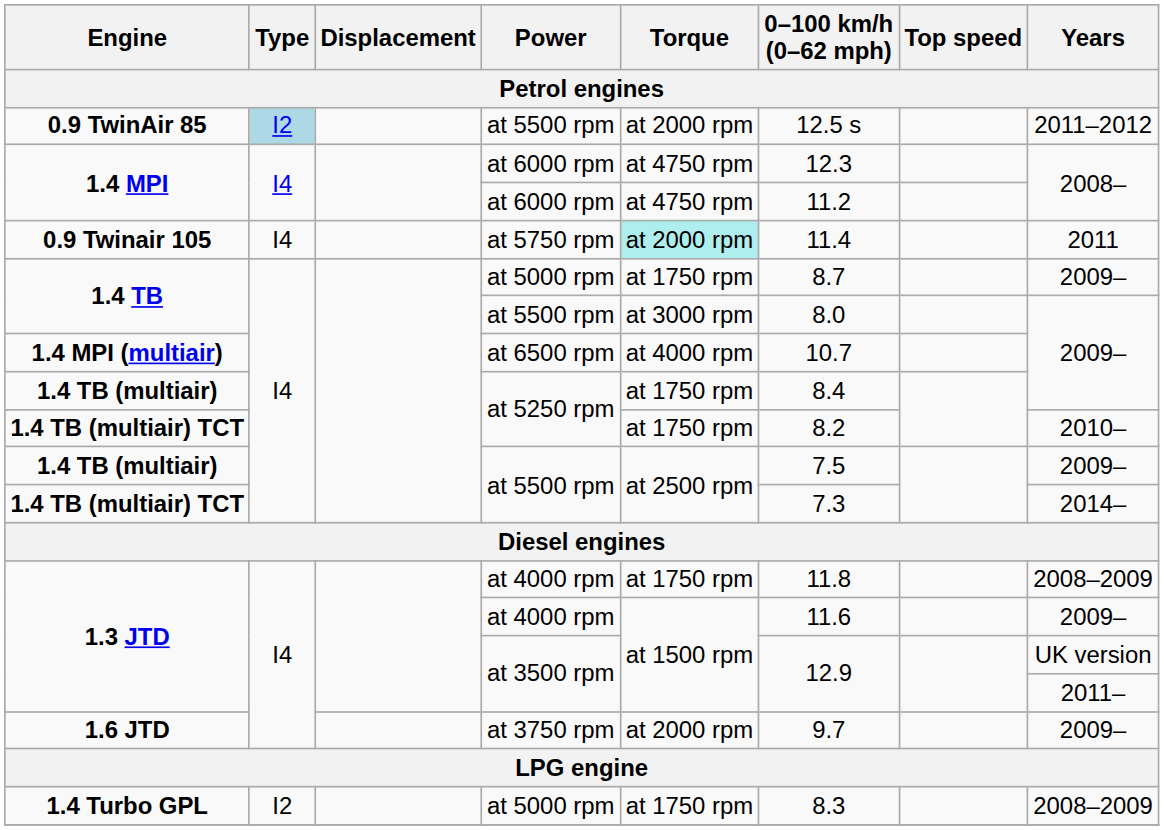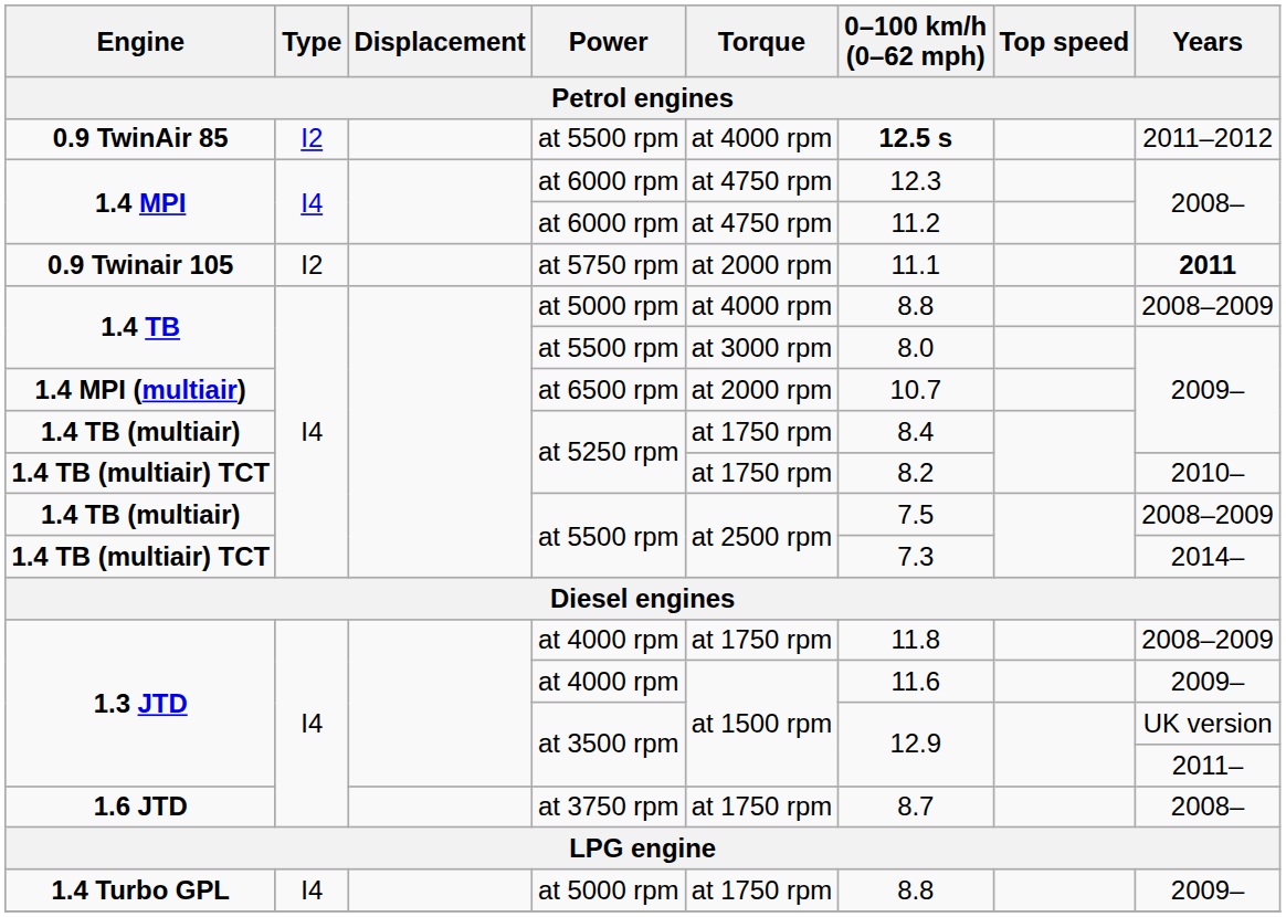 <table class="wikitable" style="text-align:center; font-size:90%;">
 <tr>
 <th>Engine</th>
 <th>Type</th>
 <th>Displacement</th>
 <th>Power</th>
 <th>Torque</th>
 <th>0–100 km/h<br>(0–62 mph)</th>
 <th>Top speed</th>
 <th>Years</th>
 </tr>
 <tr>
 <th colspan="8">Petrol engines</th>
 </tr>
 <tr>
 <td><strong>0.9 TwinAir 85</strong></td>
-<td style="background: lightblue;"><a href='#'>I2</a></td>
+<td><a href='#'>I2</a></td>
 <td></td>
 <td> at 5500 rpm</td>
-<td> at 2000 rpm</td>
-<td>12.5 s</td>
+<td> at 4000 rpm</td>
+<td><strong>12.5 s</strong></td>
 <td></td>
 <td>2011–2012</td>
 </tr>
 <tr>
 <td rowspan="2"><strong>1.4 <a href='#'>MPI</a></strong></td>
 <td rowspan="2"><a href='#'>I4</a></td>
 <td rowspan="2"></td>
 <td> at 6000 rpm</td>
 <td> at 4750 rpm</td>
 <td>12.3</td>
 <td></td>
 <td rowspan="2">2008–</td>
 </tr>
 <tr>
 <td> at 6000 rpm</td>
 <td> at 4750 rpm</td>
 <td>11.2</td>
 <td></td>
 </tr>
 <tr>
 <td><strong>0.9 Twinair 105</strong></td>
-<td>I4</td>
+<td>I2</td>
 <td></td>
 <td> at 5750 rpm</td>
-<td style="background: paleturquoise;"> at 2000 rpm</td>
-<td>11.4</td>
+<td> at 2000 rpm</td>
+<td>11.1</td>
 <td></td>
-<td>2011</td>
+<td><strong>2011</strong></td>
 </tr>
 <tr>
 <td rowspan="2"><strong>1.4 <a href='#'>TB</a></strong></td>
 <td rowspan="7">I4</td>
 <td rowspan="7"></td>
 <td> at 5000 rpm</td>
-<td> at 1750 rpm</td>
-<td>8.7</td>
+<td> at 4000 rpm</td>
+<td>8.8</td>
 <td></td>
-<td>2009–</td>
+<td>2008–2009</td>
 </tr>
 <tr>
 <td> at 5500 rpm</td>
 <td> at 3000 rpm</td>
 <td>8.0</td>
 <td></td>
 <td rowspan="3">2009–</td>
 </tr>
 <tr>
 <td><strong>1.4 MPI (<a href='#'>multiair</a>)</strong></td>
 <td> at 6500 rpm</td>
-<td> at 4000 rpm</td>
+<td> at 2000 rpm</td>
 <td>10.7</td>
 <td></td>
 </tr>
 <tr>
 <td><strong>1.4 TB (multiair)</strong></td>
 <td rowspan="2"> at 5250 rpm</td>
 <td> at 1750 rpm</td>
 <td>8.4</td>
 <td rowspan=2></td>
 </tr>
 <tr>
 <td><strong>1.4 TB (multiair) TCT</strong></td>
 <td> at 1750 rpm</td>
 <td>8.2</td>
 <td>2010–</td>
 </tr>
 <tr>
 <td><strong>1.4 TB (multiair)</strong></td>
 <td rowspan="2"> at 5500 rpm</td>
 <td rowspan="2"> at 2500 rpm</td>
 <td>7.5</td>
 <td rowspan=2></td>
-<td>2009–</td>
+<td>2008–2009</td>
 </tr>
 <tr>
 <td><strong>1.4 TB (multiair) TCT</strong></td>
 <td>7.3</td>
 <td>2014–</td>
 </tr>
 <tr>
 <th colspan="8">Diesel engines</th>
 </tr>
 <tr>
 <td rowspan=4><strong>1.3 <a href='#'>JTD</a></strong></td>
 <td rowspan=5>I4</td>
 <td rowspan=4></td>
 <td> at 4000 rpm</td>
 <td> at 1750 rpm</td>
 <td>11.8</td>
 <td></td>
 <td>2008–2009</td>
 </tr>
 <tr>
 <td> at 4000 rpm</td>
 <td rowspan=3> at 1500 rpm</td>
 <td>11.6</td>
 <td></td>
 <td>2009–</td>
 </tr>
 <tr>
 <td rowspan=2> at 3500 rpm</td>
 <td rowspan=2>12.9</td>
 <td rowspan=2></td>
 <td>UK version</td>
 </tr>
 <tr>
 <td>2011–</td>
 </tr>
 <tr>
 <td><strong>1.6 JTD</strong></td>
 <td></td>
 <td> at 3750 rpm</td>
-<td> at 2000 rpm</td>
-<td>9.7</td>
+<td> at 1750 rpm</td>
+<td>8.7</td>
 <td></td>
-<td>2009–</td>
+<td>2008–</td>
 </tr>
 <tr>
 <th colspan="8">LPG engine</th>
 </tr>
 <tr>
 <td><strong>1.4 Turbo GPL</strong></td>
-<td>I2</td>
+<td>I4</td>
 <td></td>
 <td> at 5000 rpm</td>
 <td> at 1750 rpm</td>
-<td>8.3</td>
+<td>8.8</td>
 <td></td>
-<td>2008–2009</td>
+<td>2009–</td>
 </tr>
 <tr ||2008>
 </tr>
 </table>
